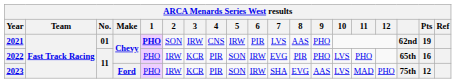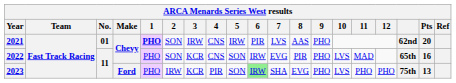 <table class="wikitable" style="text-align:center; font-size:75%">
 <tr>
 <th colspan="19"><a href='#'>ARCA Menards Series West</a> results</th>
 </tr>
 <tr>
 <th>Year</th>
 <th>Team</th>
 <th>No.</th>
 <th>Make</th>
 <th>1</th>
 <th>2</th>
 <th>3</th>
 <th>4</th>
 <th>5</th>
 <th>6</th>
 <th>7</th>
 <th>8</th>
 <th>9</th>
 <th>10</th>
 <th>11</th>
 <th>12</th>
 <th></th>
 <th>Pts</th>
 <th>Ref</th>
 </tr>
 <tr>
 <th><a href='#'>2021</a></th>
 <th rowspan=3><a href='#'>Fast Track Racing</a></th>
 <th>01</th>
 <th rowspan=2><a href='#'>Chevy</a></th>
 <td style="background:#EFCFFF;"><strong><a href='#'>PHO</a><br></strong></td>
 <td><a href='#'>SON</a></td>
 <td><a href='#'>IRW</a></td>
 <td><a href='#'>CNS</a></td>
 <td><a href='#'>IRW</a></td>
 <td><a href='#'>PIR</a></td>
 <td><a href='#'>LVS</a></td>
 <td><a href='#'>AAS</a></td>
 <td><a href='#'>PHO</a></td>
 <td colspan=3></td>
 <th>62nd</th>
-<th>19</th>
+<th>20</th>
 <th></th>
 </tr>
 <tr>
 <th><a href='#'>2022</a></th>
 <th rowspan=2>11</th>
 <td style="background:#EFCFFF;"><a href='#'>PHO</a><br></td>
-<td><a href='#'>IRW</a></td>
+<td><a href='#'>SON</a></td>
 <td><a href='#'>KCR</a></td>
-<td><a href='#'>PIR</a></td>
+<td><a href='#'>CNS</a></td>
 <td><a href='#'>SON</a></td>
 <td><a href='#'>IRW</a></td>
 <td><a href='#'>EVG</a></td>
 <td><a href='#'>PIR</a></td>
 <td><a href='#'>PHO</a></td>
 <td><a href='#'>LVS</a></td>
-<td><a href='#'>PHO</a></td>
+<td><a href='#'>MAD</a></td>
 <td></td>
 <th>65th</th>
 <th>16</th>
 <th></th>
 </tr>
 <tr>
 <th><a href='#'>2023</a></th>
 <th><a href='#'>Ford</a></th>
 <td style="background:#EFCFFF;"><a href='#'>PHO</a><br></td>
 <td><a href='#'>IRW</a></td>
 <td><a href='#'>KCR</a></td>
 <td><a href='#'>PIR</a></td>
 <td><a href='#'>SON</a></td>
-<td><a href='#'>IRW</a></td>
+<td style="background: lightgreen;"><a href='#'>IRW</a></td>
 <td><a href='#'>SHA</a></td>
 <td><a href='#'>EVG</a></td>
-<td><a href='#'>AAS</a></td>
+<td><a href='#'>PHO</a></td>
 <td><a href='#'>LVS</a></td>
-<td><a href='#'>MAD</a></td>
+<td><a href='#'>PHO</a></td>
 <td><a href='#'>PHO</a></td>
 <th>75th</th>
-<th>12</th>
+<th>13</th>
 <th></th>
 </tr>
 </table>
